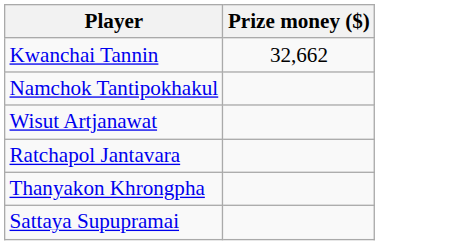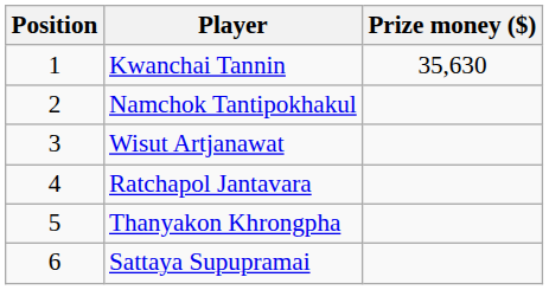 <table class="wikitable">
 <tr>
+<th>Position</th>
 <th>Player</th>
 <th>Prize money ($)</th>
 </tr>
 <tr>
+<td align=center>1</td>
 <td> <a href='#'>Kwanchai Tannin</a></td>
-<td align=center>32,662</td>
+<td align=center>35,630</td>
 </tr>
 <tr>
+<td align=center>2</td>
 <td> <a href='#'>Namchok Tantipokhakul</a></td>
 <td align=center></td>
 </tr>
 <tr>
+<td align=center>3</td>
 <td> <a href='#'>Wisut Artjanawat</a></td>
 <td align=center></td>
 </tr>
 <tr>
+<td align=center>4</td>
 <td> <a href='#'>Ratchapol Jantavara</a></td>
 <td align=center></td>
 </tr>
 <tr>
+<td align=center>5</td>
 <td> <a href='#'>Thanyakon Khrongpha</a></td>
 <td align=center></td>
 </tr>
 <tr>
+<td align=center>6</td>
 <td> <a href='#'>Sattaya Supupramai</a></td>
 <td align=center></td>
 </tr>
 </table>
